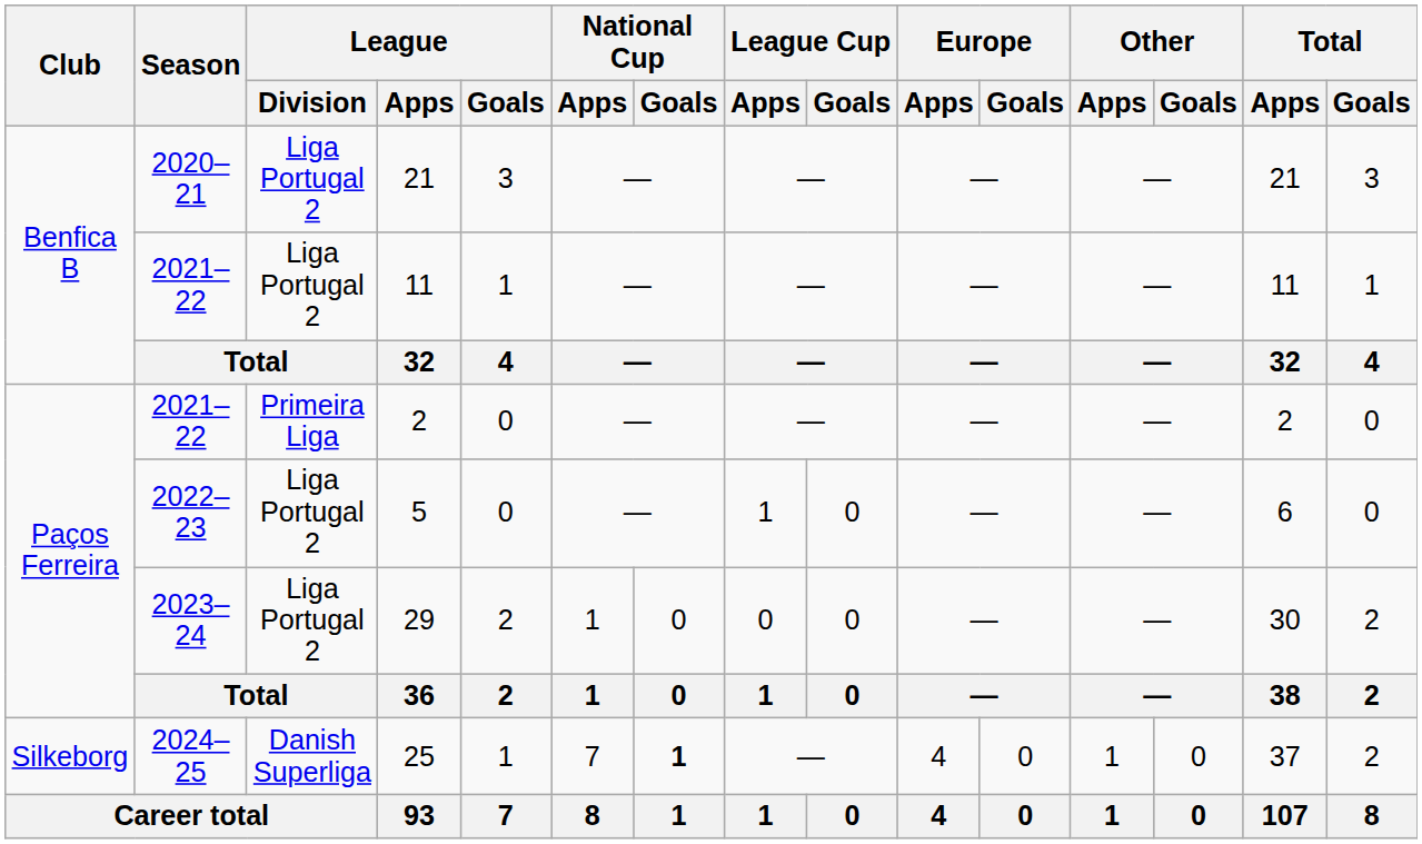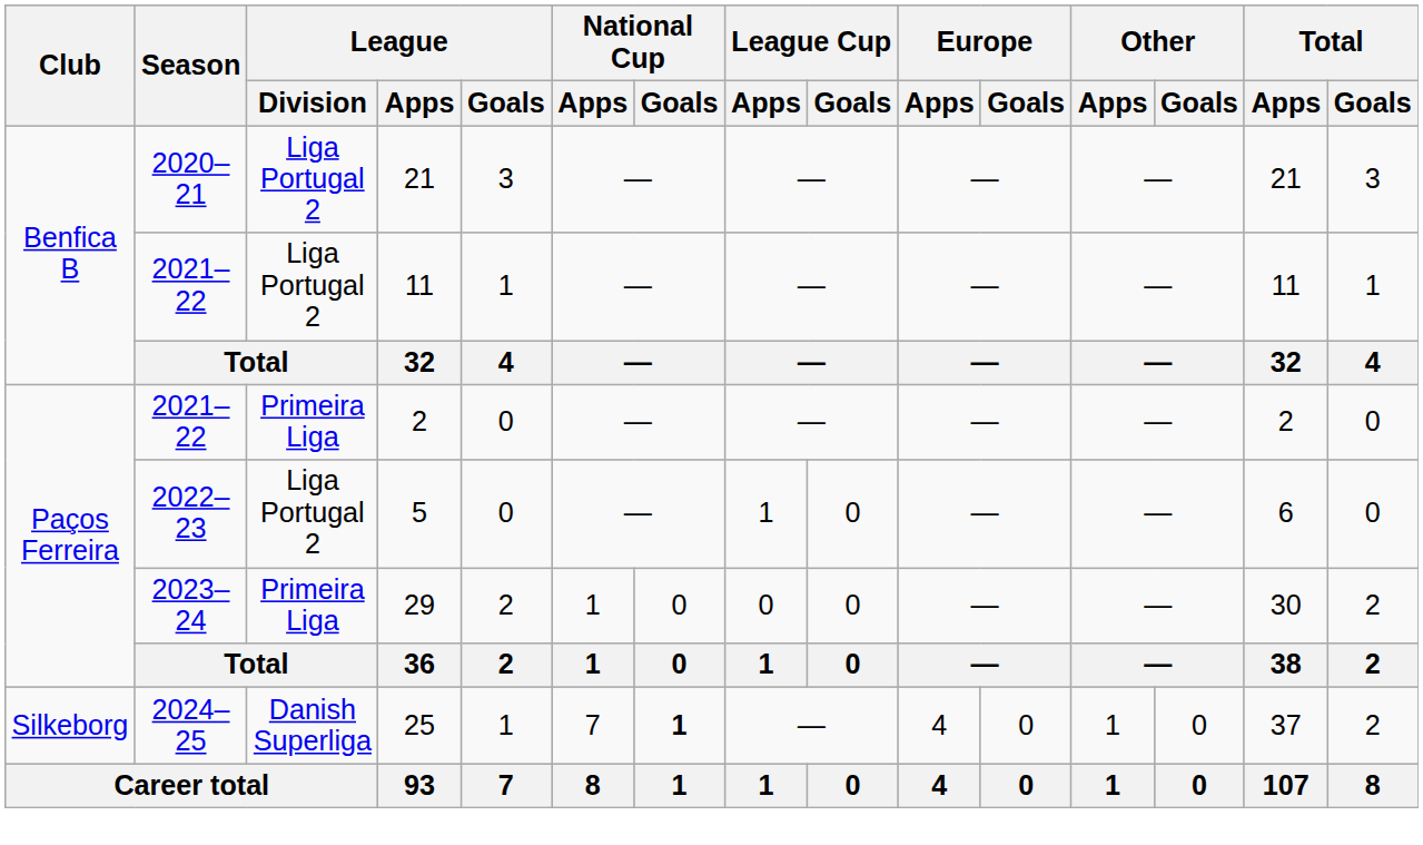 <table class="wikitable" style="text-align: center">
 <tr>
 <th rowspan="2">Club</th>
 <th rowspan="2">Season</th>
 <th colspan="3">League</th>
 <th colspan="2">National Cup</th>
 <th colspan="2">League Cup</th>
 <th colspan="2">Europe</th>
 <th colspan="2">Other</th>
 <th colspan="2">Total</th>
 </tr>
 <tr>
 <th>Division</th>
 <th>Apps</th>
 <th>Goals</th>
 <th>Apps</th>
 <th>Goals</th>
 <th>Apps</th>
 <th>Goals</th>
 <th>Apps</th>
 <th>Goals</th>
 <th>Apps</th>
 <th>Goals</th>
 <th>Apps</th>
 <th>Goals</th>
 </tr>
 <tr>
 <td rowspan="3"><a href='#'>Benfica B</a></td>
 <td><a href='#'>2020–21</a></td>
 <td><a href='#'>Liga Portugal 2</a></td>
 <td>21</td>
 <td>3</td>
 <td colspan="2">—</td>
 <td colspan="2">—</td>
 <td colspan="2">—</td>
 <td colspan="2">—</td>
 <td>21</td>
 <td>3</td>
 </tr>
 <tr>
 <td><a href='#'>2021–22</a></td>
 <td>Liga Portugal 2</td>
 <td>11</td>
 <td>1</td>
 <td colspan="2">—</td>
 <td colspan="2">—</td>
 <td colspan="2">—</td>
 <td colspan="2">—</td>
 <td>11</td>
 <td>1</td>
 </tr>
 <tr>
 <th colspan="2">Total</th>
 <th>32</th>
 <th>4</th>
 <th colspan="2">—</th>
 <th colspan="2">—</th>
 <th colspan="2">—</th>
 <th colspan="2">—</th>
 <th>32</th>
 <th>4</th>
 </tr>
 <tr>
 <td rowspan="4"><a href='#'>Paços Ferreira</a></td>
 <td><a href='#'>2021–22</a></td>
 <td><a href='#'>Primeira Liga</a></td>
 <td>2</td>
 <td>0</td>
 <td colspan="2">—</td>
 <td colspan="2">—</td>
 <td colspan="2">—</td>
 <td colspan="2">—</td>
 <td>2</td>
 <td>0</td>
 </tr>
 <tr>
 <td><a href='#'>2022–23</a></td>
 <td>Liga Portugal 2</td>
 <td>5</td>
 <td>0</td>
 <td colspan="2">—</td>
 <td>1</td>
 <td>0</td>
 <td colspan="2">—</td>
 <td colspan="2">—</td>
 <td>6</td>
 <td>0</td>
 </tr>
 <tr>
 <td><a href='#'>2023–24</a></td>
-<td>Liga Portugal 2</td>
+<td><a href='#'>Primeira Liga</a></td>
 <td>29</td>
 <td>2</td>
 <td>1</td>
 <td>0</td>
 <td>0</td>
 <td>0</td>
 <td colspan="2">—</td>
 <td colspan="2">—</td>
 <td>30</td>
 <td>2</td>
 </tr>
 <tr>
 <th colspan="2">Total</th>
 <th>36</th>
 <th>2</th>
 <th>1</th>
 <th>0</th>
 <th>1</th>
 <th>0</th>
 <th colspan="2">—</th>
 <th colspan="2">—</th>
 <th>38</th>
 <th>2</th>
 </tr>
 <tr>
 <td><a href='#'>Silkeborg</a></td>
 <td><a href='#'>2024–25</a></td>
 <td><a href='#'>Danish Superliga</a></td>
 <td>25</td>
 <td>1</td>
 <td>7</td>
 <td><strong>1</strong></td>
 <td colspan="2">—</td>
 <td>4</td>
 <td>0</td>
 <td>1</td>
 <td>0</td>
 <td>37</td>
 <td>2</td>
 </tr>
 <tr>
 <th colspan="3">Career total</th>
 <th>93</th>
 <th>7</th>
 <th>8</th>
 <th>1</th>
 <th>1</th>
 <th>0</th>
 <th>4</th>
 <th>0</th>
 <th>1</th>
 <th>0</th>
 <th>107</th>
 <th>8</th>
 </tr>
 </table>
